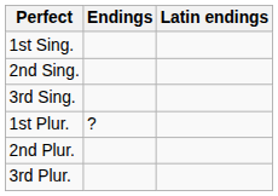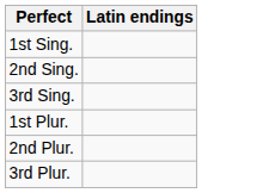 <table class="wikitable">
 <tr>
 <th>Perfect</th>
-<th>Endings</th>
 <th>Latin endings</th>
 </tr>
 <tr>
 <td>1st Sing.</td>
 <td></td>
-<td></td>
 </tr>
 <tr>
 <td>2nd Sing.</td>
-<td></td>
 <td> </td>
 </tr>
 <tr>
 <td>3rd Sing.</td>
-<td></td>
 <td> </td>
 </tr>
 <tr>
 <td>1st Plur.</td>
-<td>?</td>
 <td> </td>
 </tr>
 <tr>
 <td>2nd Plur.</td>
-<td></td>
 <td> </td>
 </tr>
 <tr>
 <td>3rd Plur.</td>
-<td></td>
 <td> </td>
 </tr>
 </table>
